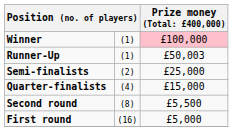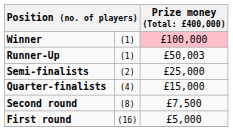 <table class="wikitable">
 <tr>
 <th colspan=2>Position <small>(no. of players)</small></th>
 <th>Prize money<br><small>(Total: £400,000)</small></th>
 </tr>
 <tr>
 <td><strong>Winner</strong></td>
 <td align=center><small>(1)</small></td>
 <td align=center style="background: pink;">£100,000</td>
 </tr>
 <tr>
 <td><strong>Runner-Up</strong></td>
 <td align=center><small>(1)</small></td>
 <td align=center>£50,003</td>
 </tr>
 <tr>
 <td><strong>Semi-finalists</strong></td>
 <td align=center><small>(2)</small></td>
 <td align=center>£25,000</td>
 </tr>
 <tr>
 <td><strong>Quarter-finalists</strong></td>
 <td align=center><small>(4)</small></td>
 <td align=center>£15,000</td>
 </tr>
 <tr>
 <td><strong>Second round</strong></td>
 <td align=center><small>(8)</small></td>
-<td align=center>£5,500</td>
+<td align=center>£7,500</td>
 </tr>
 <tr>
 <td><strong>First round</strong></td>
 <td align=center><small>(16)</small></td>
 <td align=center>£5,000</td>
 </tr>
 <tr>
 </tr>
 </table>
